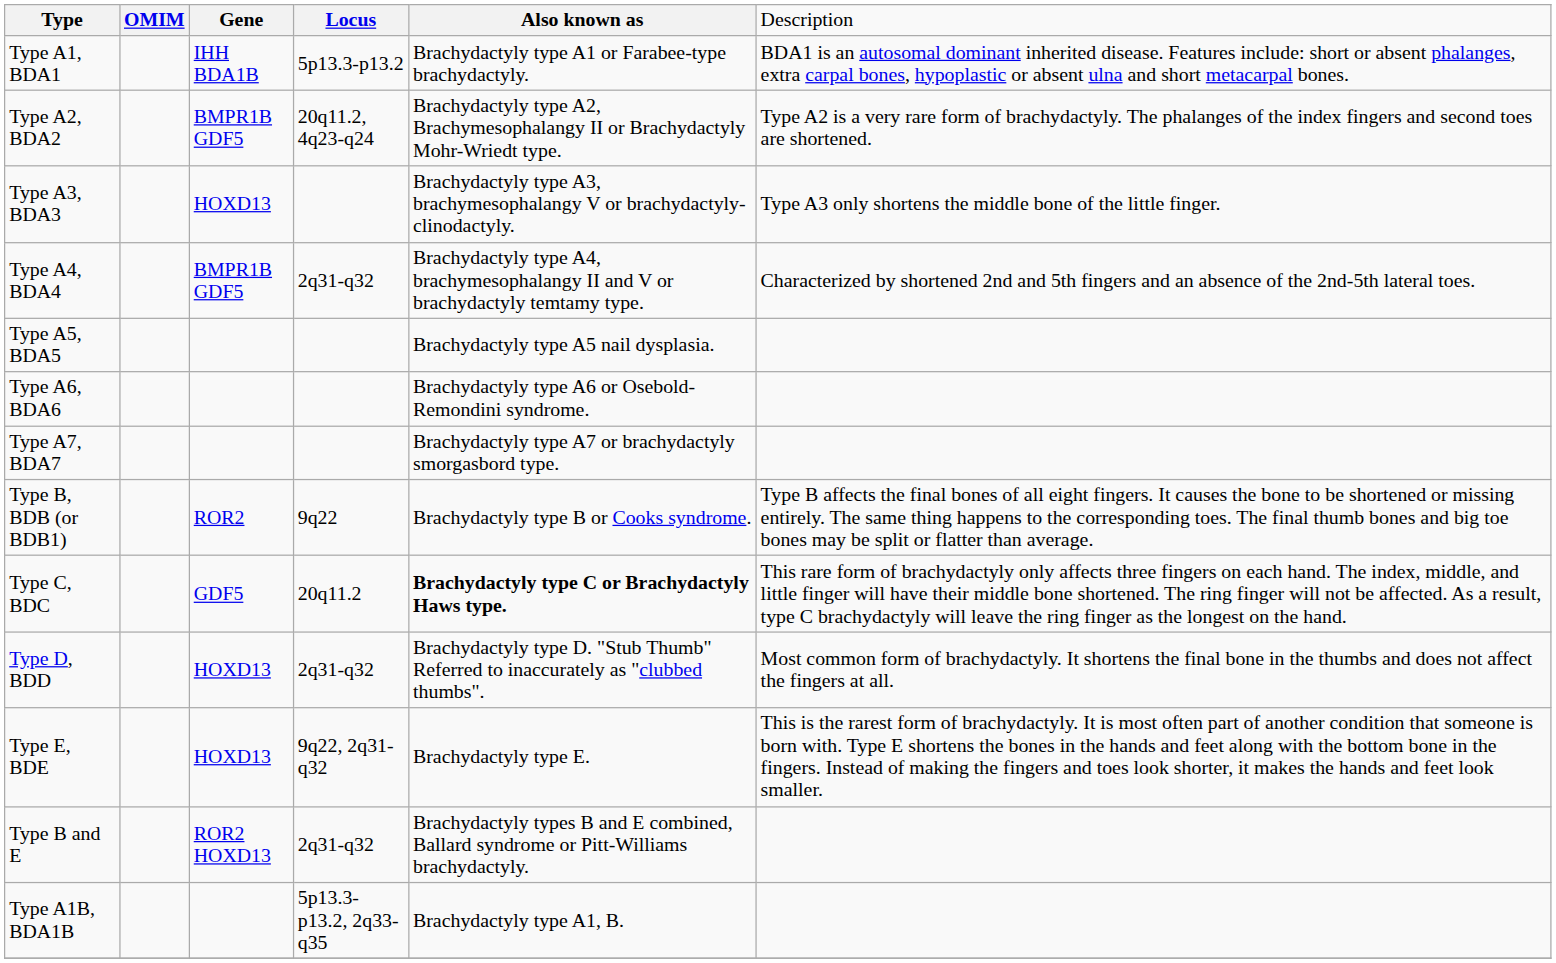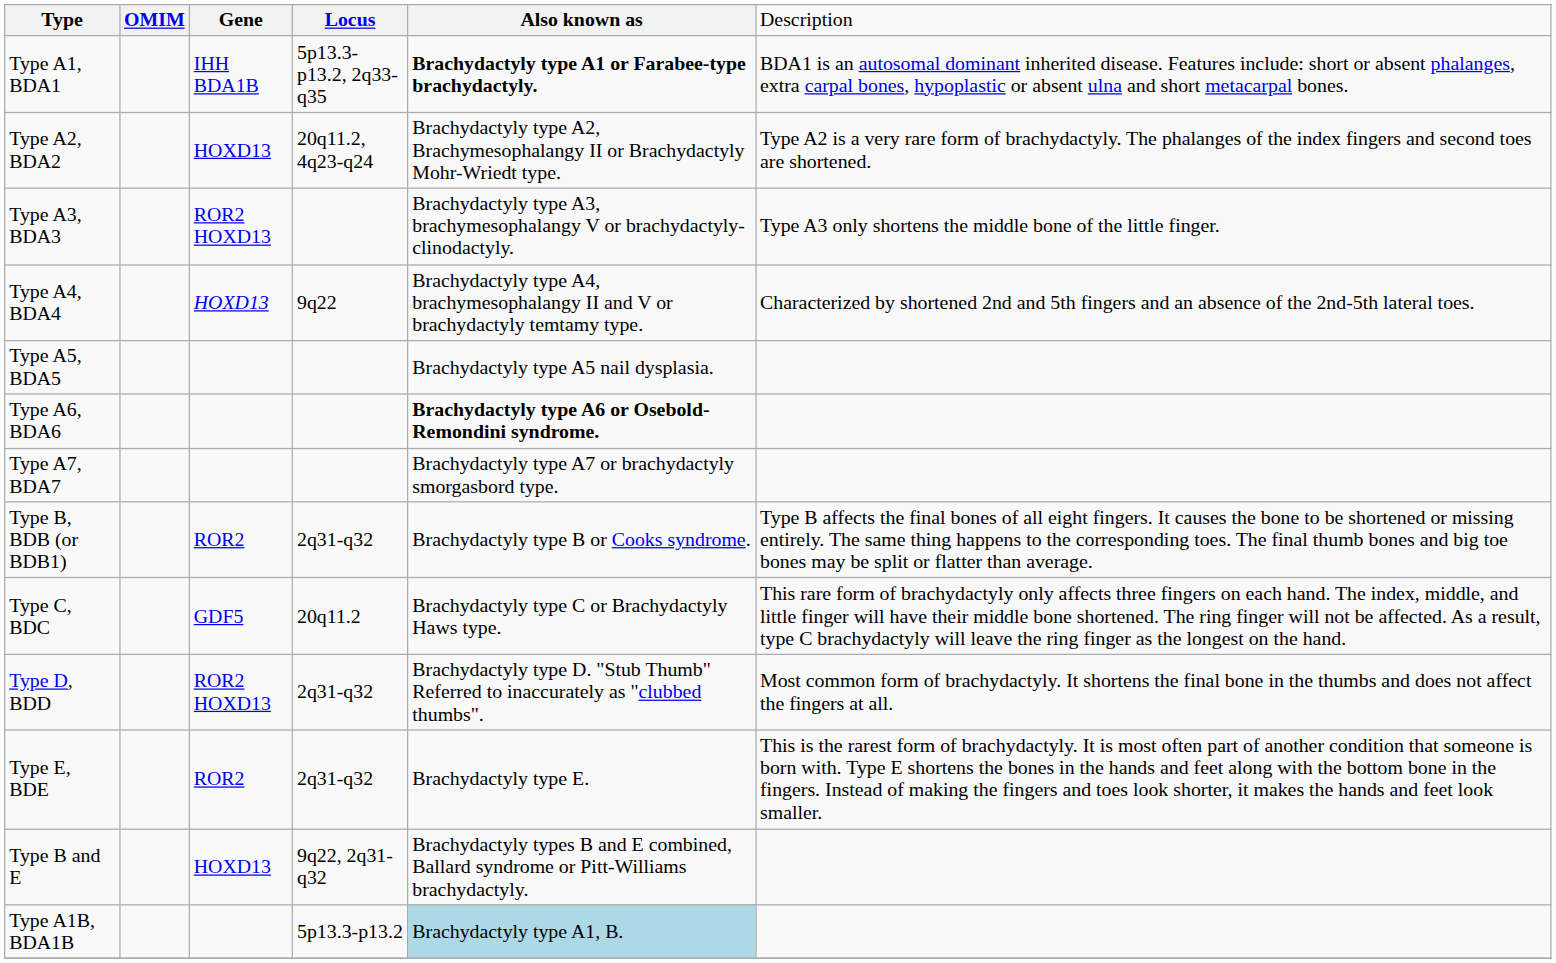 <table class="wikitable">
 <tr>
 <th>Type</th>
 <th><a href='#'>OMIM</a></th>
 <th>Gene</th>
 <th><a href='#'>Locus</a></th>
 <th>Also known as</th>
 <td>Description</td>
 </tr>
 <tr>
 <td>Type A1, BDA1</td>
 <td></td>
 <td><a href='#'>IHH</a> <a href='#'>BDA1B</a></td>
-<td>5p13.3-p13.2</td>
-<td>Brachydactyly type A1 or Farabee-type brachydactyly.</td>
+<td>5p13.3-p13.2, 2q33-q35</td>
+<td><strong>Brachydactyly type A1 or Farabee-type brachydactyly.</strong></td>
 <td>BDA1 is an <a href='#'>autosomal dominant</a> inherited disease. Features include: short or absent <a href='#'>phalanges</a>, extra <a href='#'>carpal bones</a>, <a href='#'>hypoplastic</a> or absent <a href='#'>ulna</a> and short <a href='#'>metacarpal</a> bones.</td>
 </tr>
 <tr>
 <td>Type A2, BDA2</td>
 <td></td>
-<td><a href='#'>BMPR1B</a> <a href='#'>GDF5</a></td>
+<td><a href='#'>HOXD13</a></td>
 <td>20q11.2, 4q23-q24</td>
 <td>Brachydactyly type A2, Brachymesophalangy II or Brachydactyly Mohr-Wriedt type.</td>
 <td>Type A2 is a very rare form of brachydactyly. The phalanges of the index fingers and second toes are shortened.</td>
 </tr>
 <tr>
 <td>Type A3, BDA3</td>
 <td></td>
-<td><a href='#'>HOXD13</a></td>
+<td><a href='#'>ROR2</a> <a href='#'>HOXD13</a></td>
 <td></td>
 <td>Brachydactyly type A3, brachymesophalangy V or brachydactyly-clinodactyly.</td>
 <td>Type A3 only shortens the middle bone of the little finger.</td>
 </tr>
 <tr>
 <td>Type A4, BDA4</td>
 <td></td>
-<td><a href='#'>BMPR1B</a> <a href='#'>GDF5</a></td>
-<td>2q31-q32</td>
+<td><em><a href='#'>HOXD13</a></em></td>
+<td>9q22</td>
 <td>Brachydactyly type A4, brachymesophalangy II and V or brachydactyly temtamy type.</td>
 <td>Characterized by shortened 2nd and 5th fingers and an absence of the 2nd-5th lateral toes.</td>
 </tr>
 <tr>
 <td>Type A5, BDA5</td>
 <td></td>
 <td></td>
 <td></td>
 <td>Brachydactyly type A5 nail dysplasia.</td>
 <td></td>
 </tr>
 <tr>
 <td>Type A6, BDA6</td>
 <td></td>
 <td></td>
 <td></td>
-<td>Brachydactyly type A6 or Osebold-Remondini syndrome.</td>
+<td><strong>Brachydactyly type A6 or Osebold-Remondini syndrome.</strong></td>
 <td></td>
 </tr>
 <tr>
 <td>Type A7, BDA7</td>
 <td></td>
 <td></td>
 <td></td>
 <td>Brachydactyly type A7 or brachydactyly smorgasbord type.</td>
 <td></td>
 </tr>
 <tr>
 <td>Type B, BDB (or BDB1)</td>
 <td></td>
 <td><a href='#'>ROR2</a></td>
-<td>9q22</td>
+<td>2q31-q32</td>
 <td>Brachydactyly type B or <a href='#'>Cooks syndrome</a>.</td>
 <td>Type B affects the final bones of all eight fingers. It causes the bone to be shortened or missing entirely. The same thing happens to the corresponding toes. The final thumb bones and big toe bones may be split or flatter than average.</td>
 </tr>
 <tr>
 <td>Type C, BDC</td>
 <td></td>
 <td><a href='#'>GDF5</a></td>
 <td>20q11.2</td>
-<td><strong>Brachydactyly type C or Brachydactyly Haws type.</strong></td>
+<td>Brachydactyly type C or Brachydactyly Haws type.</td>
 <td>This rare form of brachydactyly only affects three fingers on each hand. The index, middle, and little finger will have their middle bone shortened. The ring finger will not be affected. As a result, type C brachydactyly will leave the ring finger as the longest on the hand.</td>
 </tr>
 <tr>
 <td><a href='#'>Type D</a>, BDD</td>
 <td></td>
-<td><a href='#'>HOXD13</a></td>
+<td><a href='#'>ROR2</a> <a href='#'>HOXD13</a></td>
 <td>2q31-q32</td>
 <td>Brachydactyly type D. "Stub Thumb" Referred to inaccurately as "<a href='#'>clubbed</a> thumbs".</td>
 <td>Most common form of brachydactyly. It shortens the final bone in the thumbs and does not affect the fingers at all.</td>
 </tr>
 <tr>
 <td>Type E, BDE</td>
 <td></td>
-<td><a href='#'>HOXD13</a></td>
-<td>9q22, 2q31-q32</td>
+<td><a href='#'>ROR2</a></td>
+<td>2q31-q32</td>
 <td>Brachydactyly type E.</td>
 <td>This is the rarest form of brachydactyly. It is most often part of another condition that someone is born with. Type E shortens the bones in the hands and feet along with the bottom bone in the fingers. Instead of making the fingers and toes look shorter, it makes the hands and feet look smaller.</td>
 </tr>
 <tr>
 <td>Type B and E</td>
 <td></td>
-<td><a href='#'>ROR2</a> <a href='#'>HOXD13</a></td>
-<td>2q31-q32</td>
+<td><a href='#'>HOXD13</a></td>
+<td>9q22, 2q31-q32</td>
 <td>Brachydactyly types B and E combined, Ballard syndrome or Pitt-Williams brachydactyly.</td>
 <td></td>
 </tr>
 <tr>
 <td>Type A1B, BDA1B</td>
 <td></td>
 <td></td>
-<td>5p13.3-p13.2, 2q33-q35</td>
-<td>Brachydactyly type A1, B.</td>
+<td>5p13.3-p13.2</td>
+<td style="background: lightblue;">Brachydactyly type A1, B.</td>
 <td></td>
 </tr>
 <tr>
 </tr>
 </table>
